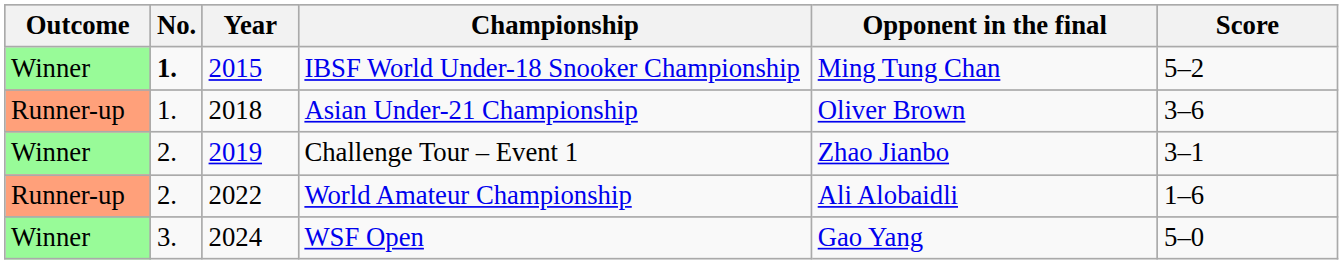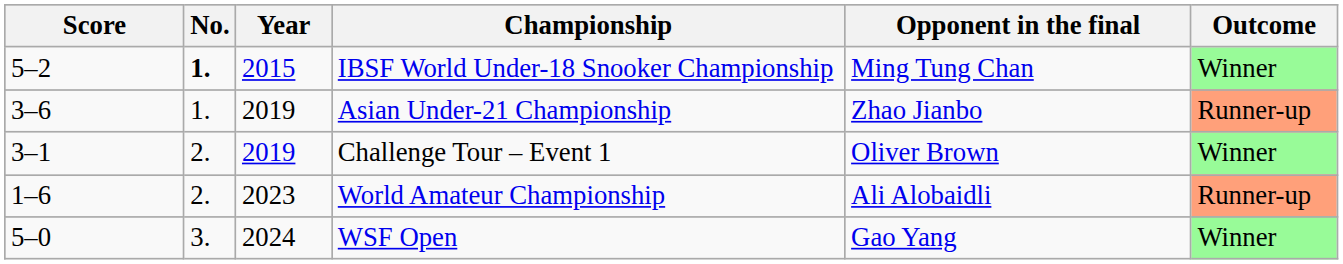 <table class="sortable wikitable">
 <tr>
-<th width="80">Outcome</th>
+<th width="100">Score</th>
 <th width="20">No.</th>
 <th width="50">Year</th>
 <th width="300">Championship</th>
 <th width="200">Opponent in the final</th>
-<th width="100">Score</th>
+<th width="80">Outcome</th>
 </tr>
 <tr>
-<td style="background:#98FB98">Winner</td>
+<td>5–2</td>
 <td><strong>1.</strong></td>
 <td><a href='#'>2015</a></td>
 <td><a href='#'>IBSF World Under-18 Snooker Championship</a></td>
 <td> <a href='#'>Ming Tung Chan</a></td>
-<td>5–2</td>
+<td style="background:#98FB98">Winner</td>
 </tr>
 <tr>
+<td>3–6</td>
+<td>1.</td>
+<td>2019</td>
+<td><a href='#'>Asian Under-21 Championship</a></td>
+<td> <a href='#'>Zhao Jianbo</a></td>
 <td style="background:#ffa07a;">Runner-up</td>
-<td>1.</td>
-<td>2018</td>
-<td><a href='#'>Asian Under-21 Championship</a></td>
-<td> <a href='#'>Oliver Brown</a></td>
-<td>3–6</td>
 </tr>
 <tr>
-<td style="background:#98FB98">Winner</td>
+<td>3–1</td>
 <td>2.</td>
 <td><a href='#'>2019</a></td>
 <td>Challenge Tour – Event 1</td>
-<td> <a href='#'>Zhao Jianbo</a></td>
-<td>3–1</td>
+<td> <a href='#'>Oliver Brown</a></td>
+<td style="background:#98FB98">Winner</td>
 </tr>
 <tr>
-<td style="background:#ffa07a;">Runner-up</td>
+<td>1–6</td>
 <td>2.</td>
-<td>2022</td>
+<td>2023</td>
 <td><a href='#'>World Amateur Championship</a></td>
 <td> <a href='#'>Ali Alobaidli</a></td>
-<td>1–6</td>
+<td style="background:#ffa07a;">Runner-up</td>
 </tr>
 <tr>
-<td style="background:#98FB98">Winner</td>
+<td>5–0</td>
 <td>3.</td>
 <td>2024</td>
 <td><a href='#'>WSF Open</a></td>
 <td> <a href='#'>Gao Yang</a></td>
-<td>5–0</td>
+<td style="background:#98FB98">Winner</td>
 </tr>
 </table>
